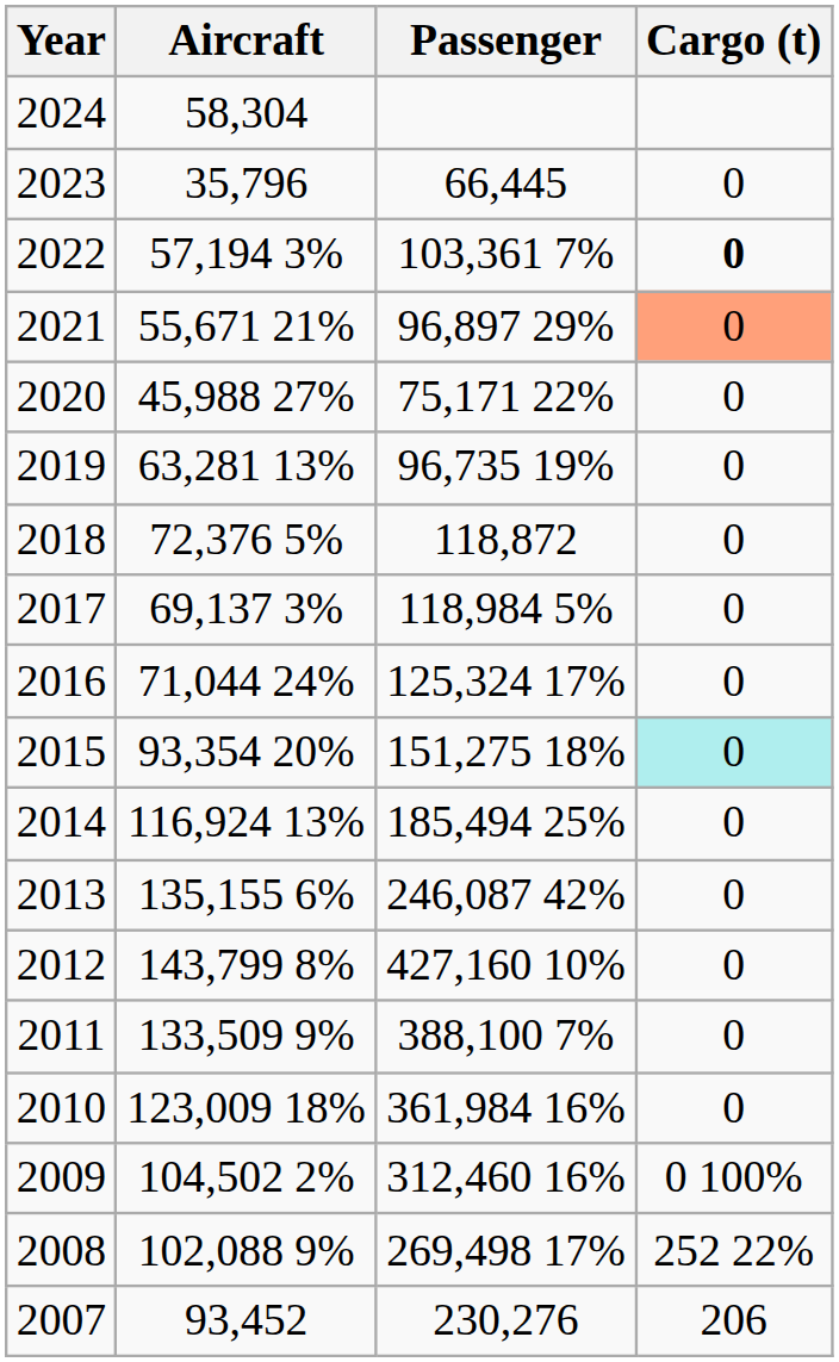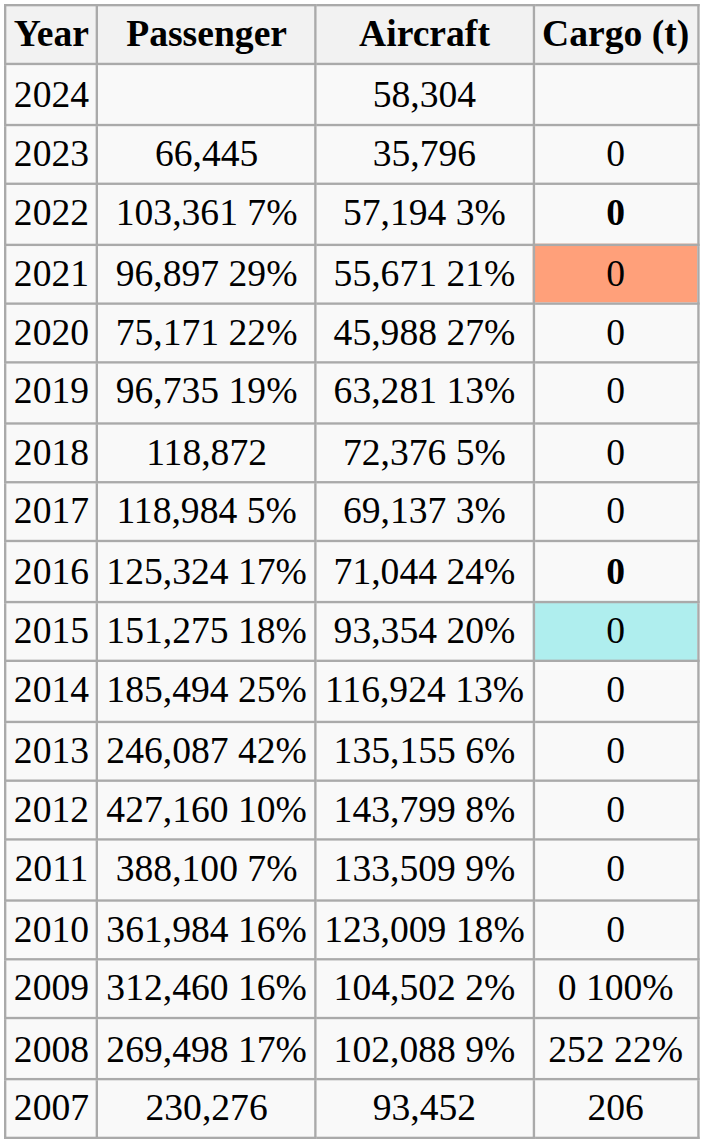 <table class="wikitable">
 <tr>
 <th>Year</th>
+<th style="text-align:center;">Passenger</th>
 <th>Aircraft</th>
-<th style="text-align:center;">Passenger</th>
 <th>Cargo (t)</th>
 </tr>
 <tr style="text-align:center;">
 <td>2024</td>
+<td style="text-align:center;"></td>
 <td>58,304</td>
-<td style="text-align:center;"></td>
 <td></td>
 </tr>
 <tr style="text-align:center;">
 <td>2023</td>
+<td style="text-align:center;">66,445</td>
 <td>35,796</td>
-<td style="text-align:center;">66,445</td>
 <td>0</td>
 </tr>
 <tr style="text-align:center;">
 <td>2022</td>
+<td style="text-align:center;">103,361  7%</td>
 <td>57,194  3%</td>
-<td style="text-align:center;">103,361  7%</td>
 <td><strong>0</strong></td>
 </tr>
 <tr style="text-align:center;">
 <td>2021</td>
+<td style="text-align:center;">96,897  29%</td>
 <td>55,671  21%</td>
-<td style="text-align:center;">96,897  29%</td>
 <td style="background: lightsalmon;">0</td>
 </tr>
 <tr style="text-align:center;">
 <td>2020</td>
+<td style="text-align:center;">75,171  22%</td>
 <td>45,988  27%</td>
-<td style="text-align:center;">75,171  22%</td>
 <td>0</td>
 </tr>
 <tr style="text-align:center;">
 <td>2019</td>
+<td style="text-align:center;">96,735  19%</td>
 <td>63,281  13%</td>
-<td style="text-align:center;">96,735  19%</td>
 <td>0</td>
 </tr>
 <tr style="text-align:center;">
 <td>2018</td>
+<td style="text-align:center;">118,872 </td>
 <td>72,376  5%</td>
-<td style="text-align:center;">118,872 </td>
 <td>0</td>
 </tr>
 <tr style="text-align:center;">
 <td>2017</td>
+<td style="text-align:center;">118,984  5%</td>
 <td>69,137  3%</td>
-<td style="text-align:center;">118,984  5%</td>
 <td>0</td>
 </tr>
 <tr style="text-align:center;">
 <td>2016</td>
+<td style="text-align:center;">125,324  17%</td>
 <td>71,044  24%</td>
-<td style="text-align:center;">125,324  17%</td>
-<td>0</td>
+<td><strong>0</strong></td>
 </tr>
 <tr style="text-align:center;">
 <td>2015</td>
+<td style="text-align:center;">151,275  18%</td>
 <td>93,354  20%</td>
-<td style="text-align:center;">151,275  18%</td>
 <td style="background: paleturquoise;">0</td>
 </tr>
 <tr style="text-align:center;">
 <td>2014</td>
+<td style="text-align:center;">185,494  25%</td>
 <td>116,924  13%</td>
-<td style="text-align:center;">185,494  25%</td>
 <td>0</td>
 </tr>
 <tr style="text-align:center;">
 <td>2013</td>
+<td style="text-align:center;">246,087  42%</td>
 <td>135,155  6%</td>
-<td style="text-align:center;">246,087  42%</td>
 <td>0</td>
 </tr>
 <tr style="text-align:center;">
 <td>2012</td>
+<td style="text-align:center;">427,160  10%</td>
 <td>143,799  8%</td>
-<td style="text-align:center;">427,160  10%</td>
 <td>0</td>
 </tr>
 <tr style="text-align:center;">
 <td>2011</td>
+<td style="text-align:center;">388,100  7%</td>
 <td>133,509  9%</td>
-<td style="text-align:center;">388,100  7%</td>
 <td>0</td>
 </tr>
 <tr style="text-align:center;">
 <td>2010</td>
+<td style="text-align:center;">361,984  16%</td>
 <td>123,009  18%</td>
-<td style="text-align:center;">361,984  16%</td>
 <td>0</td>
 </tr>
 <tr style="text-align:center;">
 <td>2009</td>
+<td style="text-align:center;">312,460  16%</td>
 <td>104,502  2%</td>
-<td style="text-align:center;">312,460  16%</td>
 <td>0  100%</td>
 </tr>
 <tr style="text-align:center;">
 <td>2008</td>
+<td style="text-align:center;">269,498  17%</td>
 <td>102,088  9%</td>
-<td style="text-align:center;">269,498  17%</td>
 <td>252  22%</td>
 </tr>
 <tr style="text-align:center;">
 <td>2007</td>
+<td style="text-align:center;">230,276</td>
 <td>93,452</td>
-<td style="text-align:center;">230,276</td>
 <td>206</td>
 </tr>
 </table>
